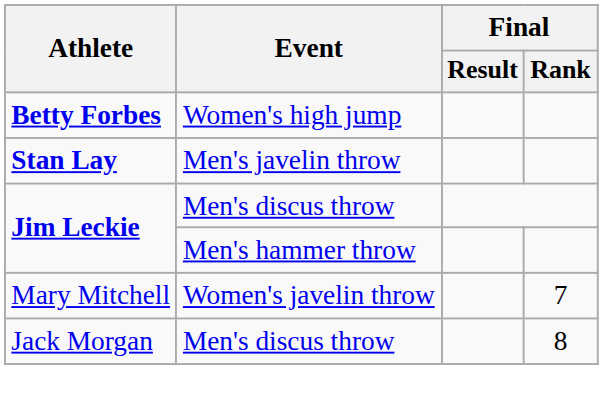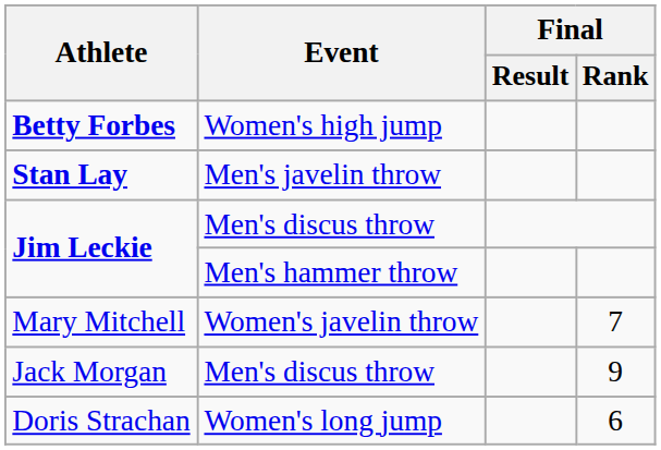 <table class=wikitable style=font-size:90%>
 <tr>
 <th rowspan=2>Athlete</th>
 <th rowspan=2>Event</th>
 <th colspan=2>Final</th>
 </tr>
 <tr style=font-size:95%>
 <th>Result</th>
 <th>Rank</th>
 </tr>
 <tr align=center>
 <td align=left><strong><a href='#'>Betty Forbes</a></strong></td>
 <td align=left><a href='#'>Women's high jump</a></td>
 <td></td>
 <td></td>
 </tr>
 <tr align=center>
 <td align=left><strong><a href='#'>Stan Lay</a></strong></td>
 <td align=left><a href='#'>Men's javelin throw</a></td>
 <td></td>
 <td></td>
 </tr>
 <tr align=center>
 <td align=left rowspan=2><strong><a href='#'>Jim Leckie</a></strong></td>
 <td align=left><a href='#'>Men's discus throw</a></td>
 <td colspan=2></td>
 </tr>
 <tr align=center>
 <td align=left><a href='#'>Men's hammer throw</a></td>
 <td></td>
 <td></td>
 </tr>
 <tr align=center>
 <td align=left><a href='#'>Mary Mitchell</a></td>
 <td align=left><a href='#'>Women's javelin throw</a></td>
 <td></td>
 <td>7</td>
 </tr>
 <tr align=center>
 <td align=left><a href='#'>Jack Morgan</a></td>
 <td align=left><a href='#'>Men's discus throw</a></td>
 <td></td>
-<td>8</td>
+<td>9</td>
+</tr>
+<tr align=center>
+<td align=left><a href='#'>Doris Strachan</a></td>
+<td align=left><a href='#'>Women's long jump</a></td>
+<td></td>
+<td>6</td>
 </tr>
 </table>
